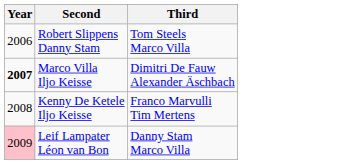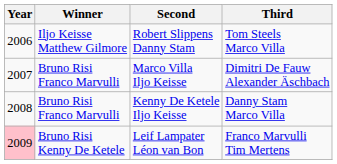 <table style="margin-bottom: 10px;" data-cx-mt-provider="Apertium" class="wikitable">
 <tr>
 <th>Year</th>
+<th>Winner</th>
 <th>Second</th>
 <th>Third</th>
 </tr>
 <tr>
 <td>2006</td>
+<td> <a href='#'>Iljo Keisse</a> <br>  <a href='#'>Matthew Gilmore</a></td>
 <td> <a href='#'>Robert Slippens</a> <br>  <a href='#'>Danny Stam</a></td>
 <td> <a href='#'>Tom Steels</a> <br>  <a href='#'>Marco Villa</a></td>
 </tr>
 <tr>
-<td><strong>2007</strong></td>
+<td>2007</td>
+<td> <a href='#'>Bruno Risi</a><br> <a href='#'>Franco Marvulli</a></td>
 <td> <a href='#'>Marco Villa</a> <br>  <a href='#'>Iljo Keisse</a></td>
 <td> <a href='#'>Dimitri De Fauw</a> <br>  <a href='#'>Alexander Äschbach</a></td>
 </tr>
 <tr>
 <td>2008</td>
+<td> <a href='#'>Bruno Risi</a><br> <a href='#'>Franco Marvulli</a></td>
 <td> <a href='#'>Kenny De Ketele</a> <br>  <a href='#'>Iljo Keisse</a></td>
-<td> <a href='#'>Franco Marvulli</a> <br>  <a href='#'>Tim Mertens</a></td>
+<td> <a href='#'>Danny Stam</a> <br>  <a href='#'>Marco Villa</a></td>
 </tr>
 <tr>
 <td style="background: pink;">2009</td>
+<td> <a href='#'>Bruno Risi</a><br>  <a href='#'>Kenny De Ketele</a></td>
 <td> <a href='#'>Leif Lampater</a> <br>  <a href='#'>Léon van Bon</a></td>
-<td> <a href='#'>Danny Stam</a> <br>  <a href='#'>Marco Villa</a></td>
+<td> <a href='#'>Franco Marvulli</a> <br>  <a href='#'>Tim Mertens</a></td>
 </tr>
 </table>
